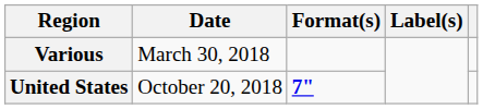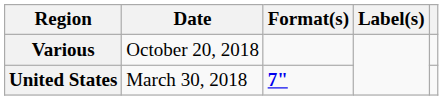 <table class="wikitable plainrowheaders" border="1">
 <tr>
 <th scope="col">Region</th>
 <th scope="col">Date</th>
 <th scope="col">Format(s)</th>
 <th scope="col">Label(s)</th>
 <th scope="col"></th>
 </tr>
 <tr>
 <th scope="row">Various</th>
-<td>March 30, 2018</td>
+<td>October 20, 2018</td>
 <td></td>
 <td rowspan="2"></td>
 <td align="center"></td>
 </tr>
 <tr>
 <th scope="row">United States</th>
-<td>October 20, 2018</td>
+<td>March 30, 2018</td>
 <td><strong><a href='#'>7"</a></strong></td>
 <td align="center"></td>
 </tr>
 </table>
